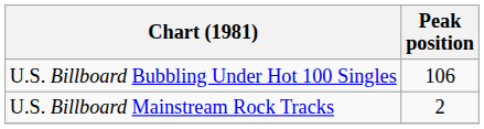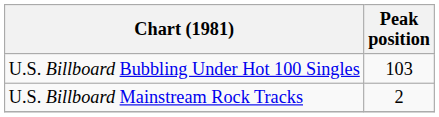 <table class="wikitable sortable">
 <tr>
 <th align="left">Chart (1981)</th>
 <th align="left">Peak<br>position</th>
 </tr>
 <tr>
 <td align="left">U.S. <em>Billboard</em> <a href='#'>Bubbling Under Hot 100 Singles</a></td>
-<td align="center">106</td>
+<td align="center">103</td>
 </tr>
 <tr>
 <td align="left">U.S. <em>Billboard</em> <a href='#'>Mainstream Rock Tracks</a></td>
 <td align="center">2</td>
 </tr>
 <tr>
 </tr>
 </table>
